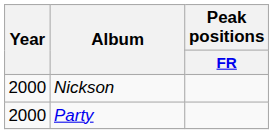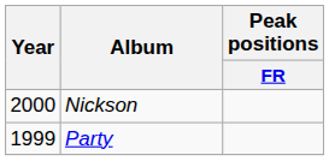 <table class="wikitable">
 <tr>
 <th align="center" rowspan="2" width="10">Year</th>
 <th align="center" rowspan="2" width="120">Album</th>
 <th align="center" colspan="1" width="20">Peak positions</th>
 </tr>
 <tr>
 <th scope="col" style="width:3em;font-size:90%;"><a href='#'>FR</a><br></th>
 </tr>
 <tr>
 <td style="text-align:center;">2000</td>
 <td><em>Nickson</em></td>
 <td style="text-align:center;"></td>
 </tr>
 <tr>
-<td style="text-align:center;">2000</td>
+<td style="text-align:center;">1999</td>
 <td><em><a href='#'>Party</a></em></td>
 <td style="text-align:center;"></td>
 </tr>
 <tr>
 </tr>
 </table>
